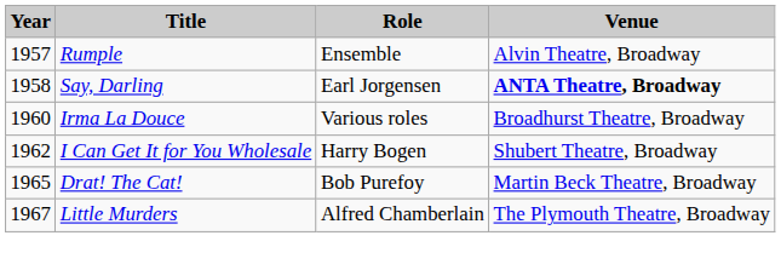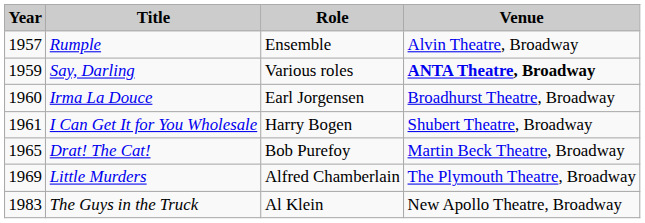 <table class="wikitable">
 <tr>
 <th style="background:#ccc;">Year</th>
 <th style="background:#ccc;">Title</th>
 <th style="background:#ccc;">Role</th>
 <th style="background:#ccc;">Venue</th>
 </tr>
 <tr>
 <td>1957</td>
 <td><em><a href='#'>Rumple</a></em></td>
 <td>Ensemble</td>
 <td><a href='#'>Alvin Theatre</a>, Broadway</td>
 </tr>
 <tr>
-<td>1958</td>
+<td>1959</td>
 <td><em><a href='#'>Say, Darling</a></em></td>
-<td>Earl Jorgensen</td>
+<td>Various roles</td>
 <td><strong><a href='#'>ANTA Theatre</a>, Broadway</strong></td>
 </tr>
 <tr>
 <td>1960</td>
 <td><em><a href='#'>Irma La Douce</a></em></td>
-<td>Various roles</td>
+<td>Earl Jorgensen</td>
 <td><a href='#'>Broadhurst Theatre</a>, Broadway</td>
 </tr>
 <tr>
-<td>1962</td>
+<td>1961</td>
 <td><em><a href='#'>I Can Get It for You Wholesale</a></em></td>
 <td>Harry Bogen</td>
 <td><a href='#'>Shubert Theatre</a>, Broadway</td>
 </tr>
 <tr>
 <td>1965</td>
 <td><em><a href='#'>Drat! The Cat!</a></em></td>
 <td>Bob Purefoy</td>
 <td><a href='#'>Martin Beck Theatre</a>, Broadway</td>
 </tr>
 <tr>
-<td>1967</td>
+<td>1969</td>
 <td><em><a href='#'>Little Murders</a></em></td>
 <td>Alfred Chamberlain</td>
 <td><a href='#'>The Plymouth Theatre</a>, Broadway</td>
 </tr>
+<tr>
+<td>1983</td>
+<td><em>The Guys in the Truck</em></td>
+<td>Al Klein</td>
+<td>New Apollo Theatre, Broadway</td>
+</tr>
 </table>
